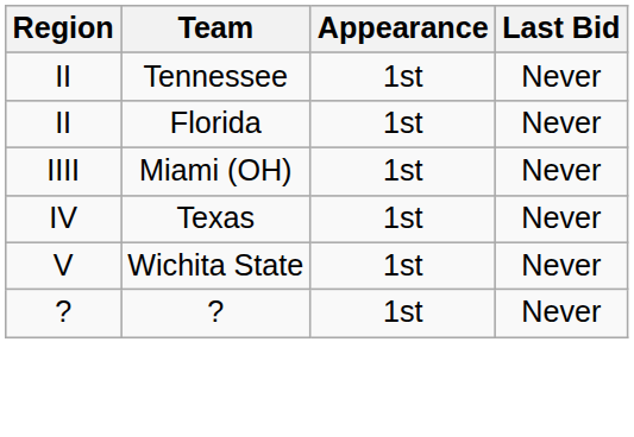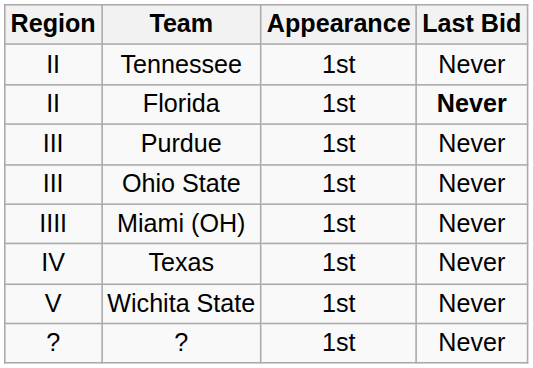 <table class="wikitable sortable" style="text-align:center">
 <tr>
 <th>Region</th>
 <th>Team</th>
 <th>Appearance</th>
 <th>Last Bid</th>
 </tr>
 <tr>
 <td>II</td>
 <td>Tennessee</td>
 <td>1st</td>
 <td>Never</td>
 </tr>
 <tr>
 <td>II</td>
 <td>Florida</td>
+<td>1st</td>
+<td><strong>Never</strong></td>
+</tr>
+<tr>
+<td>III</td>
+<td>Purdue</td>
+<td>1st</td>
+<td>Never</td>
+</tr>
+<tr>
+<td>III</td>
+<td>Ohio State</td>
 <td>1st</td>
 <td>Never</td>
 </tr>
 <tr>
 <td>IIII</td>
 <td>Miami (OH)</td>
 <td>1st</td>
 <td>Never</td>
 </tr>
 <tr>
 <td>IV</td>
 <td>Texas</td>
 <td>1st</td>
 <td>Never</td>
 </tr>
 <tr>
 <td>V</td>
 <td>Wichita State</td>
 <td>1st</td>
 <td>Never</td>
 </tr>
 <tr>
 <td>?</td>
 <td>?</td>
 <td>1st</td>
 <td>Never</td>
 </tr>
 </table>
